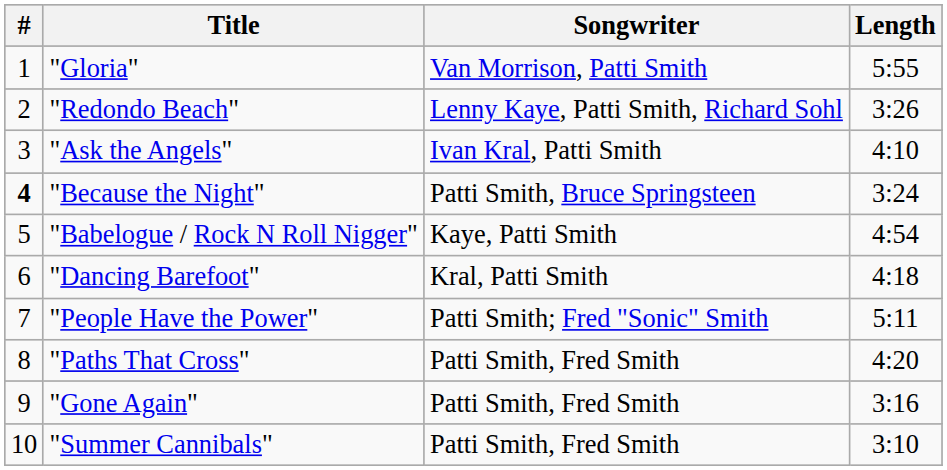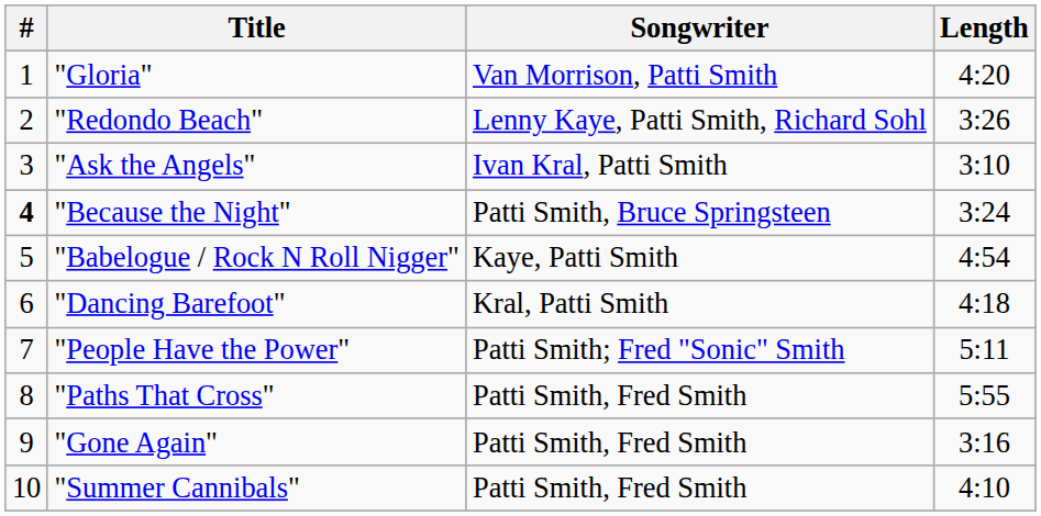 <table class="wikitable">
 <tr>
 <th>#</th>
 <th>Title</th>
 <th>Songwriter</th>
 <th>Length</th>
 </tr>
 <tr>
 <td align="center">1</td>
 <td>"<a href='#'>Gloria</a>"</td>
 <td><a href='#'>Van Morrison</a>, <a href='#'>Patti Smith</a></td>
-<td align="center">5:55</td>
+<td align="center">4:20</td>
 </tr>
 <tr>
 <td align="center">2</td>
 <td>"<a href='#'>Redondo Beach</a>"</td>
 <td><a href='#'>Lenny Kaye</a>, Patti Smith, <a href='#'>Richard Sohl</a></td>
 <td align="center">3:26</td>
 </tr>
 <tr>
 <td align="center">3</td>
 <td>"<a href='#'>Ask the Angels</a>"</td>
 <td><a href='#'>Ivan Kral</a>, Patti Smith</td>
-<td align="center">4:10</td>
+<td align="center">3:10</td>
 </tr>
 <tr>
 <td align="center"><strong>4</strong></td>
 <td>"<a href='#'>Because the Night</a>"</td>
 <td>Patti Smith, <a href='#'>Bruce Springsteen</a></td>
 <td align="center">3:24</td>
 </tr>
 <tr>
 <td align="center">5</td>
 <td>"<a href='#'>Babelogue</a> / <a href='#'>Rock N Roll Nigger</a>"</td>
 <td>Kaye, Patti Smith</td>
 <td align="center">4:54</td>
 </tr>
 <tr>
 <td align="center">6</td>
 <td>"<a href='#'>Dancing Barefoot</a>"</td>
 <td>Kral, Patti Smith</td>
 <td align="center">4:18</td>
 </tr>
 <tr>
 <td align="center">7</td>
 <td>"<a href='#'>People Have the Power</a>"</td>
 <td>Patti Smith; <a href='#'>Fred "Sonic" Smith</a></td>
 <td align="center">5:11</td>
 </tr>
 <tr>
 <td align="center">8</td>
 <td>"<a href='#'>Paths That Cross</a>"</td>
 <td>Patti Smith, Fred Smith</td>
-<td align="center">4:20</td>
+<td align="center">5:55</td>
 </tr>
 <tr>
 <td align="center">9</td>
 <td>"<a href='#'>Gone Again</a>"</td>
 <td>Patti Smith, Fred Smith</td>
 <td align="center">3:16</td>
 </tr>
 <tr>
 <td align="center">10</td>
 <td>"<a href='#'>Summer Cannibals</a>"</td>
 <td>Patti Smith, Fred Smith</td>
-<td align="center">3:10</td>
+<td align="center">4:10</td>
 </tr>
 </table>
